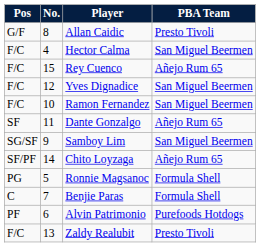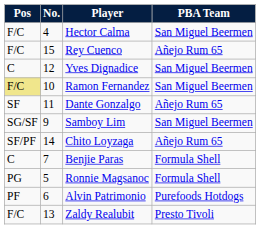 <table class="wikitable sortable">
 <tr>
 <th style="background:#041E42; color:#ffffff">Pos</th>
 <th style="background:#041E42; color:#ffffff">No.</th>
 <th style="background:#041E42; color:#ffffff">Player</th>
 <th style="background:#041E42; color:#ffffff">PBA Team</th>
-</tr>
-<tr>
-<td>G/F</td>
-<td>8</td>
-<td><a href='#'>Allan Caidic</a></td>
-<td><a href='#'>Presto Tivoli</a></td>
 </tr>
 <tr>
 <td>F/C</td>
 <td>4</td>
 <td><a href='#'>Hector Calma</a></td>
 <td><a href='#'>San Miguel Beermen</a></td>
 </tr>
 <tr>
 <td>F/C</td>
 <td>15</td>
 <td><a href='#'>Rey Cuenco</a></td>
 <td><a href='#'>Añejo Rum 65</a></td>
 </tr>
 <tr>
-<td>F/C</td>
+<td>C</td>
 <td>12</td>
 <td><a href='#'>Yves Dignadice</a></td>
 <td><a href='#'>San Miguel Beermen</a></td>
 </tr>
 <tr>
-<td>F/C</td>
+<td style="background: khaki;">F/C</td>
 <td>10</td>
 <td><a href='#'>Ramon Fernandez</a></td>
 <td><a href='#'>San Miguel Beermen</a></td>
 </tr>
 <tr>
 <td>SF</td>
 <td>11</td>
 <td><a href='#'>Dante Gonzalgo</a></td>
 <td><a href='#'>Añejo Rum 65</a></td>
 </tr>
 <tr>
 <td>SG/SF</td>
 <td>9</td>
 <td><a href='#'>Samboy Lim</a></td>
 <td><a href='#'>San Miguel Beermen</a></td>
 </tr>
 <tr>
 <td>SF/PF</td>
 <td>14</td>
 <td><a href='#'>Chito Loyzaga</a></td>
 <td><a href='#'>Añejo Rum 65</a></td>
 </tr>
 <tr>
+<td>C</td>
+<td>7</td>
+<td><a href='#'>Benjie Paras</a></td>
+<td><a href='#'>Formula Shell</a></td>
+</tr>
+<tr>
 <td>PG</td>
 <td>5</td>
 <td><a href='#'>Ronnie Magsanoc</a></td>
-<td><a href='#'>Formula Shell</a></td>
-</tr>
-<tr>
-<td>C</td>
-<td>7</td>
-<td><a href='#'>Benjie Paras</a></td>
 <td><a href='#'>Formula Shell</a></td>
 </tr>
 <tr>
 <td>PF</td>
 <td>6</td>
 <td><a href='#'>Alvin Patrimonio</a></td>
 <td><a href='#'>Purefoods Hotdogs</a></td>
 </tr>
 <tr>
 <td>F/C</td>
 <td>13</td>
 <td><a href='#'>Zaldy Realubit</a></td>
 <td><a href='#'>Presto Tivoli</a></td>
 </tr>
 </table>
